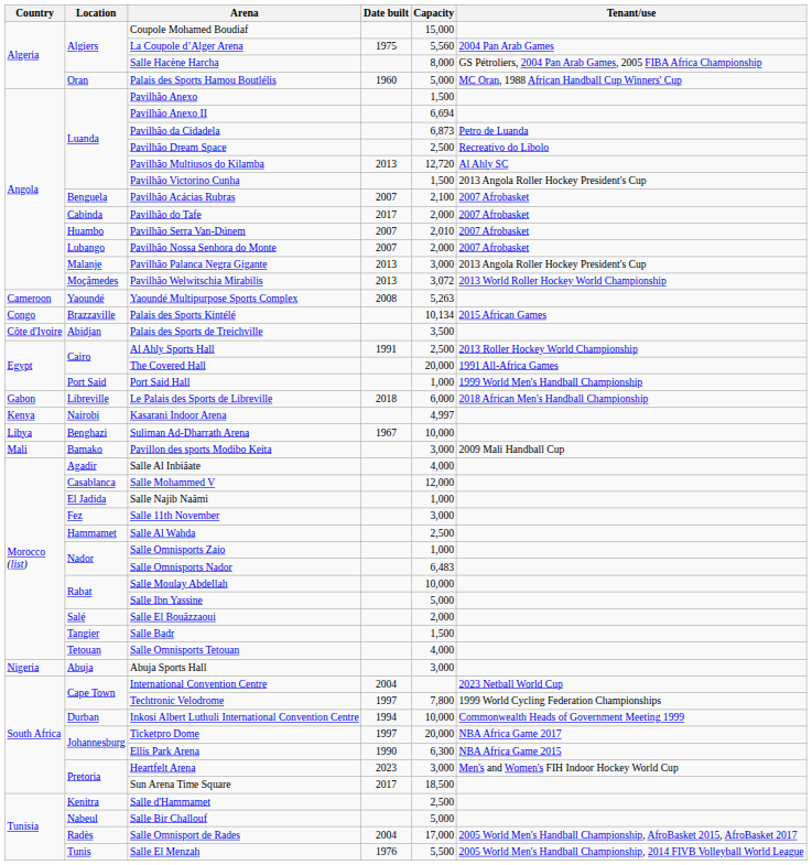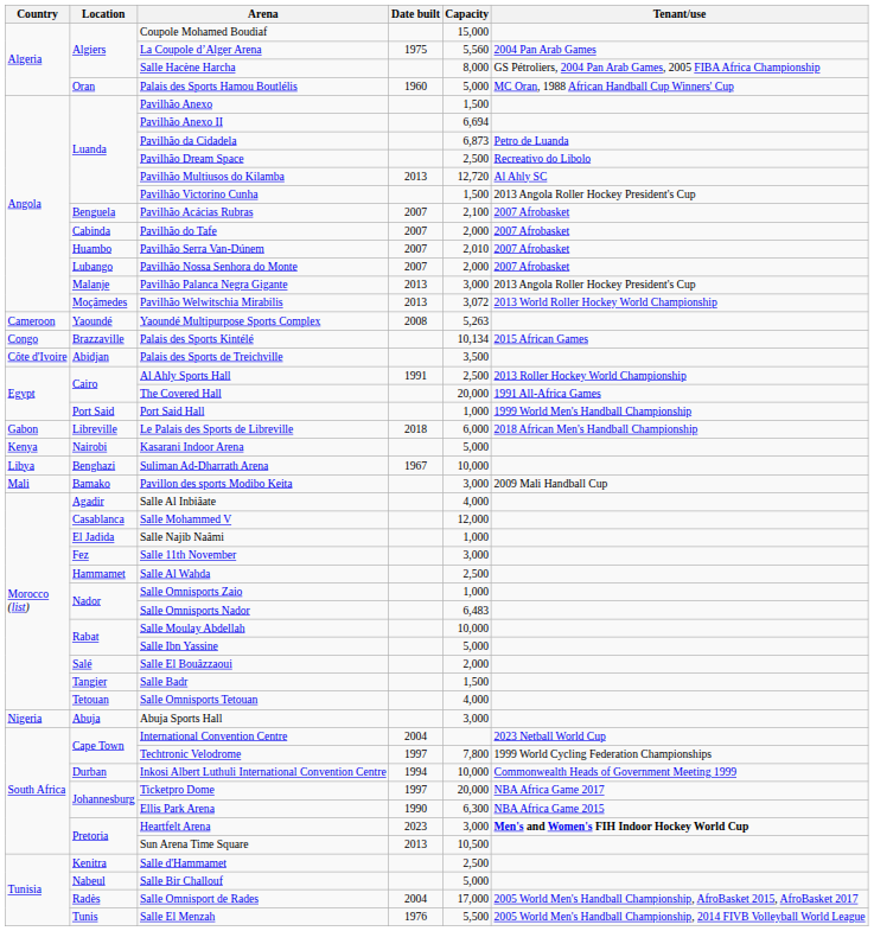 <table class="wikitable sortable">
 <tr>
 <th>Country</th>
 <th>Location</th>
 <th>Arena</th>
 <th>Date built</th>
 <th>Capacity</th>
 <th>Tenant/use</th>
 </tr>
 <tr>
 <td rowspan="4"><a href='#'>Algeria</a></td>
 <td rowspan="3"><a href='#'>Algiers</a></td>
 <td>Coupole Mohamed Boudiaf</td>
 <td align="center"></td>
 <td align="right">15,000</td>
 <td></td>
 </tr>
 <tr>
 <td><a href='#'>La Coupole d’Alger Arena</a></td>
 <td align="center">1975</td>
 <td align="right">5,560</td>
 <td><a href='#'>2004 Pan Arab Games</a></td>
 </tr>
 <tr>
 <td><a href='#'>Salle Hacène Harcha</a></td>
 <td align="center"></td>
 <td align="right">8,000</td>
 <td>GS Pétroliers, <a href='#'>2004 Pan Arab Games</a>, 2005 <a href='#'>FIBA Africa Championship</a></td>
 </tr>
 <tr>
 <td><a href='#'>Oran</a></td>
 <td><a href='#'>Palais des Sports Hamou Boutlélis</a></td>
 <td align=center>1960</td>
 <td align=right>5,000</td>
 <td><a href='#'>MC Oran</a>, 1988 <a href='#'>African Handball Cup Winners' Cup</a></td>
 </tr>
 <tr>
 <td rowspan="12"><a href='#'>Angola</a></td>
 <td rowspan="6"><a href='#'>Luanda</a></td>
 <td><a href='#'>Pavilhão Anexo</a></td>
 <td></td>
 <td align="right">1,500</td>
 <td></td>
 </tr>
 <tr>
 <td><a href='#'>Pavilhão Anexo II</a></td>
 <td></td>
 <td align=right>6,694</td>
 <td></td>
 </tr>
 <tr>
 <td><a href='#'>Pavilhão da Cidadela</a></td>
 <td></td>
 <td align="right">6,873</td>
 <td><a href='#'>Petro de Luanda</a></td>
 </tr>
 <tr>
 <td><a href='#'>Pavilhão Dream Space</a></td>
 <td align="center"></td>
 <td align="right">2,500</td>
 <td><a href='#'>Recreativo do Libolo</a></td>
 </tr>
 <tr>
 <td><a href='#'>Pavilhão Multiusos do Kilamba</a></td>
 <td align="center">2013</td>
 <td align="right">12,720</td>
 <td><a href='#'>Al Ahly SC</a></td>
 </tr>
 <tr>
 <td><a href='#'>Pavilhão Victorino Cunha</a></td>
 <td></td>
 <td align="right">1,500</td>
 <td>2013 Angola Roller Hockey President's Cup</td>
 </tr>
 <tr>
 <td><a href='#'>Benguela</a></td>
 <td><a href='#'>Pavilhão Acácias Rubras</a></td>
 <td align=center>2007</td>
 <td align=right>2,100</td>
 <td><a href='#'>2007 Afrobasket</a></td>
 </tr>
 <tr>
 <td><a href='#'>Cabinda</a></td>
 <td><a href='#'>Pavilhão do Tafe</a></td>
-<td align=center>2017</td>
+<td align=center>2007</td>
 <td align=right>2,000</td>
 <td><a href='#'>2007 Afrobasket</a></td>
 </tr>
 <tr>
 <td><a href='#'>Huambo</a></td>
 <td><a href='#'>Pavilhão Serra Van-Dúnem</a></td>
 <td align=center>2007</td>
 <td align=right>2,010</td>
 <td><a href='#'>2007 Afrobasket</a></td>
 </tr>
 <tr>
 <td><a href='#'>Lubango</a></td>
 <td><a href='#'>Pavilhão Nossa Senhora do Monte</a></td>
 <td align=center>2007</td>
 <td align=right>2,000</td>
 <td><a href='#'>2007 Afrobasket</a></td>
 </tr>
 <tr>
 <td><a href='#'>Malanje</a></td>
 <td><a href='#'>Pavilhão Palanca Negra Gigante</a></td>
 <td align=center>2013</td>
 <td align=right>3,000</td>
 <td>2013 Angola Roller Hockey President's Cup</td>
 </tr>
 <tr>
 <td><a href='#'>Moçâmedes</a></td>
 <td><a href='#'>Pavilhão Welwitschia Mirabilis</a></td>
 <td align=center>2013</td>
 <td align=right>3,072</td>
 <td><a href='#'>2013 World Roller Hockey World Championship</a></td>
 </tr>
 <tr>
 <td><a href='#'>Cameroon</a></td>
 <td><a href='#'>Yaoundé</a></td>
 <td><a href='#'>Yaoundé Multipurpose Sports Complex</a></td>
 <td align=center>2008</td>
 <td align=right>5,263</td>
 <td></td>
 </tr>
 <tr>
 <td><a href='#'>Congo</a></td>
 <td><a href='#'>Brazzaville</a></td>
 <td><a href='#'>Palais des Sports Kintélé</a></td>
 <td align=center></td>
 <td align=right>10,134</td>
 <td><a href='#'>2015 African Games</a></td>
 </tr>
 <tr>
 <td><a href='#'>Côte d'Ivoire</a></td>
 <td><a href='#'>Abidjan</a></td>
 <td><a href='#'>Palais des Sports de Treichville</a></td>
 <td></td>
 <td align=right>3,500</td>
 <td></td>
 </tr>
 <tr>
 <td rowspan="3"><a href='#'>Egypt</a></td>
 <td rowspan="2"><a href='#'>Cairo</a></td>
 <td><a href='#'>Al Ahly Sports Hall</a></td>
 <td align="center">1991</td>
 <td align="right">2,500</td>
 <td><a href='#'>2013 Roller Hockey World Championship</a></td>
 </tr>
 <tr>
 <td><a href='#'>The Covered Hall</a></td>
 <td></td>
 <td align="right">20,000</td>
 <td><a href='#'>1991 All-Africa Games</a></td>
 </tr>
 <tr>
 <td><a href='#'>Port Said</a></td>
 <td><a href='#'>Port Said Hall</a></td>
 <td align=center></td>
 <td align=right>1,000</td>
 <td><a href='#'>1999 World Men's Handball Championship</a></td>
 </tr>
 <tr>
 <td><a href='#'>Gabon</a></td>
 <td><a href='#'>Libreville</a></td>
 <td><a href='#'>Le Palais des Sports de Libreville</a></td>
 <td align=center>2018</td>
 <td align=right>6,000</td>
 <td><a href='#'>2018 African Men's Handball Championship</a></td>
 </tr>
 <tr>
 <td><a href='#'>Kenya</a></td>
 <td><a href='#'>Nairobi</a></td>
 <td><a href='#'>Kasarani Indoor Arena</a></td>
 <td align=center></td>
-<td align=right>4,997</td>
+<td align=right>5,000</td>
 <td></td>
 </tr>
 <tr>
 <td><a href='#'>Libya</a></td>
 <td><a href='#'>Benghazi</a></td>
 <td><a href='#'>Suliman Ad-Dharrath Arena</a></td>
 <td align=center>1967</td>
 <td align=right>10,000</td>
 <td></td>
 </tr>
 <tr>
 <td><a href='#'>Mali</a></td>
 <td><a href='#'>Bamako</a></td>
 <td><a href='#'>Pavillon des sports Modibo Keita</a></td>
 <td></td>
 <td align=right>3,000</td>
 <td>2009 Mali Handball Cup</td>
 </tr>
 <tr>
 <td rowspan="12"><a href='#'>Morocco</a><br><em>(<a href='#'>list</a>)</em></td>
 <td><a href='#'>Agadir</a></td>
 <td>Salle Al Inbiâate</td>
 <td></td>
 <td align="right">4,000</td>
 <td></td>
 </tr>
 <tr>
 <td><a href='#'>Casablanca</a></td>
 <td><a href='#'>Salle Mohammed V</a></td>
 <td></td>
 <td align="right">12,000</td>
 <td></td>
 </tr>
 <tr>
 <td><a href='#'>El Jadida</a></td>
 <td>Salle Najib Naâmi</td>
 <td></td>
 <td align="right">1,000</td>
 <td></td>
 </tr>
 <tr>
 <td><a href='#'>Fez</a></td>
 <td><a href='#'>Salle 11th November</a></td>
 <td></td>
 <td align="right">3,000</td>
 <td></td>
 </tr>
 <tr>
 <td><a href='#'>Hammamet</a></td>
 <td><a href='#'>Salle Al Wahda</a></td>
 <td></td>
 <td align="right">2,500</td>
 <td></td>
 </tr>
 <tr>
 <td rowspan="2"><a href='#'>Nador</a></td>
 <td><a href='#'>Salle Omnisports Zaio</a></td>
 <td></td>
 <td align="right">1,000</td>
 <td></td>
 </tr>
 <tr>
 <td><a href='#'>Salle Omnisports Nador</a></td>
 <td></td>
 <td align="right">6,483</td>
 <td></td>
 </tr>
 <tr>
 <td rowspan=2><a href='#'>Rabat</a></td>
 <td><a href='#'>Salle Moulay Abdellah</a></td>
 <td></td>
 <td align=right>10,000</td>
 <td></td>
 </tr>
 <tr>
 <td><a href='#'>Salle Ibn Yassine</a></td>
 <td></td>
 <td align=right>5,000</td>
 <td></td>
 </tr>
 <tr>
 <td><a href='#'>Salé</a></td>
 <td><a href='#'>Salle El Bouâzzaoui</a></td>
 <td></td>
 <td align=right>2,000</td>
 <td></td>
 </tr>
 <tr>
 <td><a href='#'>Tangier</a></td>
 <td><a href='#'>Salle Badr</a></td>
 <td></td>
 <td align=right>1,500</td>
 <td></td>
 </tr>
 <tr>
 <td><a href='#'>Tetouan</a></td>
 <td><a href='#'>Salle Omnisports Tetouan</a></td>
 <td></td>
 <td align=right>4,000</td>
 <td></td>
 </tr>
 <tr>
 <td><a href='#'>Nigeria</a></td>
 <td><a href='#'>Abuja</a></td>
 <td>Abuja Sports Hall</td>
 <td></td>
 <td align=right>3,000</td>
 <td></td>
 </tr>
 <tr>
 <td rowspan="7"><a href='#'>South Africa</a></td>
 <td rowspan=2><a href='#'>Cape Town</a></td>
 <td><a href='#'>International Convention Centre</a></td>
 <td align=center>2004</td>
 <td align=right></td>
 <td><a href='#'>2023 Netball World Cup</a></td>
 </tr>
 <tr>
 <td><a href='#'>Techtronic Velodrome</a></td>
 <td align=center>1997</td>
 <td align=right>7,800</td>
 <td>1999 World Cycling Federation Championships</td>
 </tr>
 <tr>
 <td><a href='#'>Durban</a></td>
 <td><a href='#'>Inkosi Albert Luthuli International Convention Centre</a></td>
 <td align="center">1994</td>
 <td align="right">10,000</td>
 <td><a href='#'>Commonwealth Heads of Government Meeting 1999</a></td>
 </tr>
 <tr>
 <td rowspan=2><a href='#'>Johannesburg</a></td>
 <td><a href='#'>Ticketpro Dome</a></td>
 <td align=center>1997</td>
 <td align=right>20,000</td>
 <td><a href='#'>NBA Africa Game 2017</a></td>
 </tr>
 <tr>
 <td><a href='#'>Ellis Park Arena</a></td>
 <td align=center>1990</td>
 <td align=right>6,300</td>
 <td><a href='#'>NBA Africa Game 2015</a></td>
 </tr>
 <tr>
 <td rowspan=2><a href='#'>Pretoria</a></td>
 <td><a href='#'>Heartfelt Arena</a></td>
 <td align=center>2023</td>
 <td align=right>3,000</td>
-<td><a href='#'>Men's</a> and <a href='#'>Women's</a> FIH Indoor Hockey World Cup</td>
+<td><strong><a href='#'>Men's</a> and <a href='#'>Women's</a> FIH Indoor Hockey World Cup</strong></td>
 </tr>
 <tr>
 <td>Sun Arena Time Square</td>
-<td align=center>2017</td>
-<td align=right>18,500</td>
+<td align=center>2013</td>
+<td align=right>10,500</td>
 <td></td>
 </tr>
 <tr>
 <td rowspan="4"><a href='#'>Tunisia</a></td>
 <td><a href='#'>Kenitra</a></td>
 <td><a href='#'>Salle d'Hammamet</a></td>
 <td align="center"></td>
 <td align="right">2,500</td>
 <td align="center"></td>
 </tr>
 <tr>
 <td><a href='#'>Nabeul</a></td>
 <td><a href='#'>Salle Bir Challouf</a></td>
 <td align=center></td>
 <td align=right>5,000</td>
 <td align=center></td>
 </tr>
 <tr>
 <td><a href='#'>Radès</a></td>
 <td><a href='#'>Salle Omnisport de Rades</a></td>
 <td align="center">2004</td>
 <td align="right">17,000</td>
 <td><a href='#'>2005 World Men's Handball Championship</a>, <a href='#'>AfroBasket 2015</a>, <a href='#'>AfroBasket 2017</a></td>
 </tr>
 <tr>
 <td><a href='#'>Tunis</a></td>
 <td><a href='#'>Salle El Menzah</a></td>
 <td align="center">1976</td>
 <td align="right">5,500</td>
 <td align="center"><a href='#'>2005 World Men's Handball Championship</a>, <a href='#'>2014 FIVB Volleyball World League</a></td>
 </tr>
 </table>
